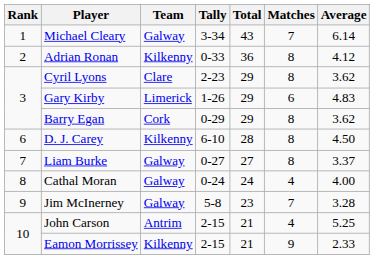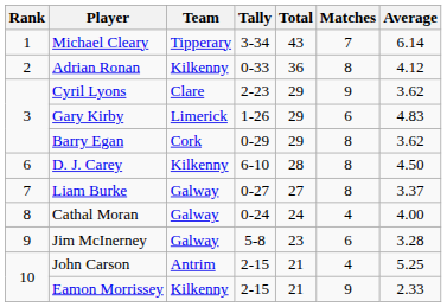 <table class="wikitable">
 <tr>
 <th>Rank</th>
 <th>Player</th>
 <th>Team</th>
 <th>Tally</th>
 <th>Total</th>
 <th>Matches</th>
 <th>Average</th>
 </tr>
 <tr>
 <td rowspan=1 align=center>1</td>
 <td><a href='#'>Michael Cleary</a></td>
-<td><a href='#'>Galway</a></td>
+<td><a href='#'>Tipperary</a></td>
 <td align=center>3-34</td>
 <td align=center>43</td>
 <td align=center>7</td>
 <td align=center>6.14</td>
 </tr>
 <tr>
 <td rowspan=1 align=center>2</td>
 <td><a href='#'>Adrian Ronan</a></td>
 <td><a href='#'>Kilkenny</a></td>
 <td align=center>0-33</td>
 <td align=center>36</td>
 <td align=center>8</td>
 <td align=center>4.12</td>
 </tr>
 <tr>
 <td rowspan=3 align=center>3</td>
 <td><a href='#'>Cyril Lyons</a></td>
 <td><a href='#'>Clare</a></td>
 <td align=center>2-23</td>
 <td align=center>29</td>
-<td align=center>8</td>
+<td align=center>9</td>
 <td align=center>3.62</td>
 </tr>
 <tr>
 <td><a href='#'>Gary Kirby</a></td>
 <td><a href='#'>Limerick</a></td>
 <td align=center>1-26</td>
 <td align=center>29</td>
 <td align=center>6</td>
 <td align=center>4.83</td>
 </tr>
 <tr>
 <td><a href='#'>Barry Egan</a></td>
 <td><a href='#'>Cork</a></td>
 <td align=center>0-29</td>
 <td align=center>29</td>
 <td align=center>8</td>
 <td align=center>3.62</td>
 </tr>
 <tr>
 <td rowspan=1 align=center>6</td>
 <td><a href='#'>D. J. Carey</a></td>
 <td><a href='#'>Kilkenny</a></td>
 <td align=center>6-10</td>
 <td align=center>28</td>
 <td align=center>8</td>
 <td align=center>4.50</td>
 </tr>
 <tr>
 <td rowspan=1 align=center>7</td>
 <td><a href='#'>Liam Burke</a></td>
 <td><a href='#'>Galway</a></td>
 <td align=center>0-27</td>
 <td align=center>27</td>
 <td align=center>8</td>
 <td align=center>3.37</td>
 </tr>
 <tr>
 <td rowspan=1 align=center>8</td>
 <td>Cathal Moran</td>
 <td><a href='#'>Galway</a></td>
 <td align=center>0-24</td>
 <td align=center>24</td>
 <td align=center>4</td>
 <td align=center>4.00</td>
 </tr>
 <tr>
 <td rowspan=1 align=center>9</td>
 <td>Jim McInerney</td>
 <td><a href='#'>Galway</a></td>
 <td align=center>5-8</td>
 <td align=center>23</td>
-<td align=center>7</td>
+<td align=center>6</td>
 <td align=center>3.28</td>
 </tr>
 <tr>
 <td rowspan=2 align=center>10</td>
 <td>John Carson</td>
 <td><a href='#'>Antrim</a></td>
 <td align=center>2-15</td>
 <td align=center>21</td>
 <td align=center>4</td>
 <td align=center>5.25</td>
 </tr>
 <tr>
 <td><a href='#'>Eamon Morrissey</a></td>
 <td><a href='#'>Kilkenny</a></td>
 <td align=center>2-15</td>
 <td align=center>21</td>
 <td align=center>9</td>
 <td align=center>2.33</td>
 </tr>
 </table>
